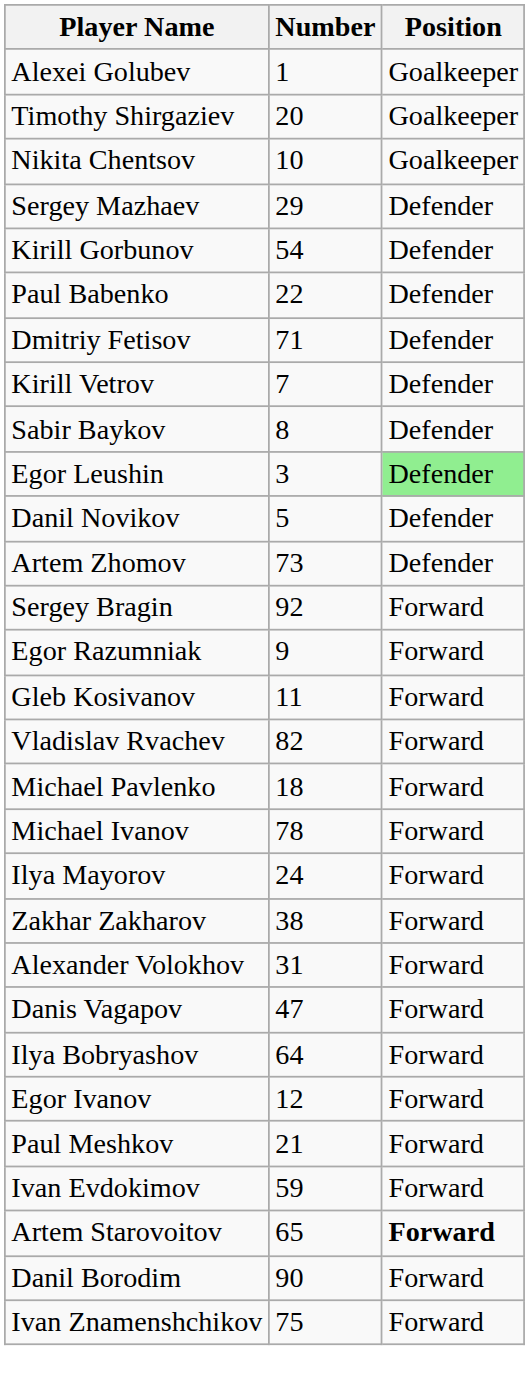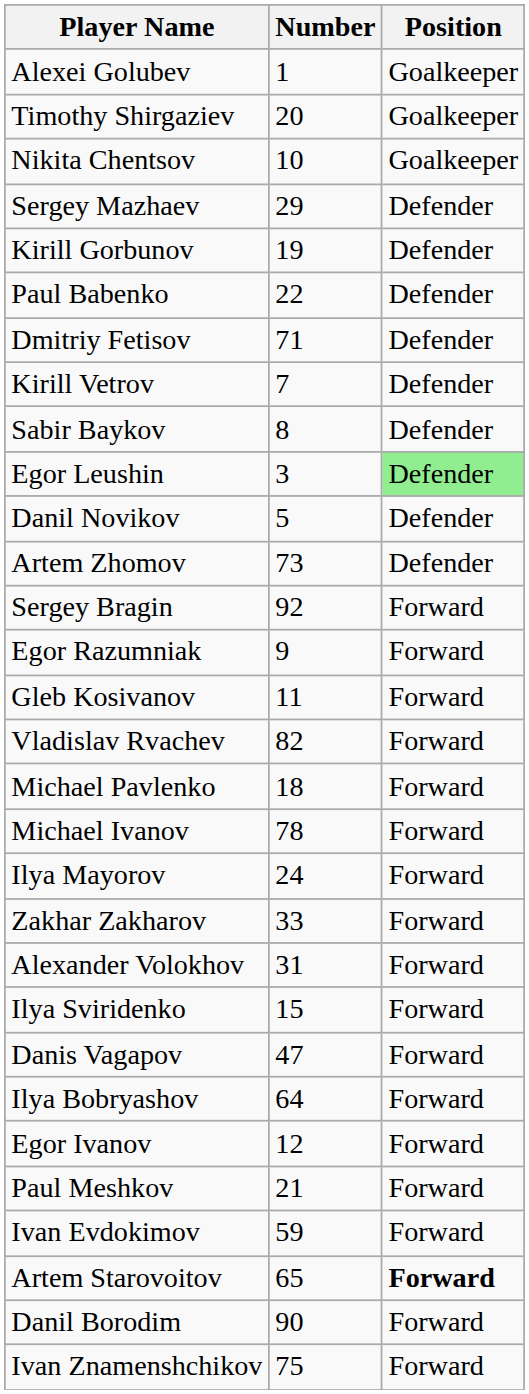 <table class="wikitable">
 <tr>
 <th>Player Name</th>
 <th>Number</th>
 <th>Position</th>
 </tr>
 <tr>
 <td>Alexei Golubev</td>
 <td>1</td>
 <td>Goalkeeper</td>
 </tr>
 <tr>
 <td>Timothy Shirgaziev</td>
 <td>20</td>
 <td>Goalkeeper</td>
 </tr>
 <tr>
 <td>Nikita Chentsov</td>
 <td>10</td>
 <td>Goalkeeper</td>
 </tr>
 <tr>
 <td>Sergey Mazhaev</td>
 <td>29</td>
 <td>Defender</td>
 </tr>
 <tr>
 <td>Kirill Gorbunov</td>
-<td>54</td>
+<td>19</td>
 <td>Defender</td>
 </tr>
 <tr>
 <td>Paul Babenko</td>
 <td>22</td>
 <td>Defender</td>
 </tr>
 <tr>
 <td>Dmitriy Fetisov</td>
 <td>71</td>
 <td>Defender</td>
 </tr>
 <tr>
 <td>Kirill Vetrov</td>
 <td>7</td>
 <td>Defender</td>
 </tr>
 <tr>
 <td>Sabir Baykov</td>
 <td>8</td>
 <td>Defender</td>
 </tr>
 <tr>
 <td>Egor Leushin</td>
 <td>3</td>
 <td style="background: lightgreen;">Defender</td>
 </tr>
 <tr>
 <td>Danil Novikov</td>
 <td>5</td>
 <td>Defender</td>
 </tr>
 <tr>
 <td>Artem Zhomov</td>
 <td>73</td>
 <td>Defender</td>
 </tr>
 <tr>
 <td>Sergey Bragin</td>
 <td>92</td>
 <td>Forward</td>
 </tr>
 <tr>
 <td>Egor Razumniak</td>
 <td>9</td>
 <td>Forward</td>
 </tr>
 <tr>
 <td>Gleb Kosivanov</td>
 <td>11</td>
 <td>Forward</td>
 </tr>
 <tr>
 <td>Vladislav Rvachev</td>
 <td>82</td>
 <td>Forward</td>
 </tr>
 <tr>
 <td>Michael Pavlenko</td>
 <td>18</td>
 <td>Forward</td>
 </tr>
 <tr>
 <td>Michael Ivanov</td>
 <td>78</td>
 <td>Forward</td>
 </tr>
 <tr>
 <td>Ilya Mayorov</td>
 <td>24</td>
 <td>Forward</td>
 </tr>
 <tr>
 <td>Zakhar Zakharov</td>
-<td>38</td>
+<td>33</td>
 <td>Forward</td>
 </tr>
 <tr>
 <td>Alexander Volokhov</td>
 <td>31</td>
+<td>Forward</td>
+</tr>
+<tr>
+<td>Ilya Sviridenko</td>
+<td>15</td>
 <td>Forward</td>
 </tr>
 <tr>
 <td>Danis Vagapov</td>
 <td>47</td>
 <td>Forward</td>
 </tr>
 <tr>
 <td>Ilya Bobryashov</td>
 <td>64</td>
 <td>Forward</td>
 </tr>
 <tr>
 <td>Egor Ivanov</td>
 <td>12</td>
 <td>Forward</td>
 </tr>
 <tr>
 <td>Paul Meshkov</td>
 <td>21</td>
 <td>Forward</td>
 </tr>
 <tr>
 <td>Ivan Evdokimov</td>
 <td>59</td>
 <td>Forward</td>
 </tr>
 <tr>
 <td>Artem Starovoitov</td>
 <td>65</td>
 <td><strong>Forward</strong></td>
 </tr>
 <tr>
 <td>Danil Borodim</td>
 <td>90</td>
 <td>Forward</td>
 </tr>
 <tr>
 <td>Ivan Znamenshchikov</td>
 <td>75</td>
 <td>Forward</td>
 </tr>
 </table>
